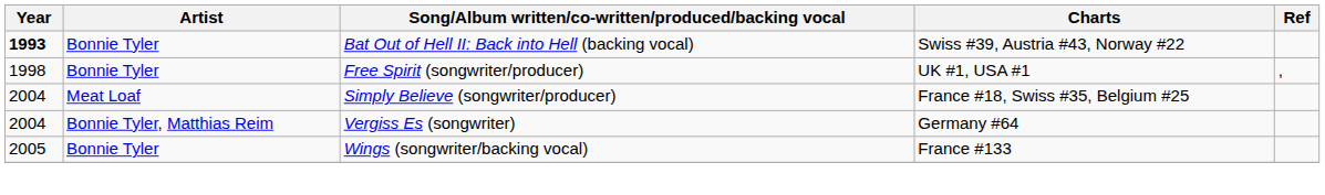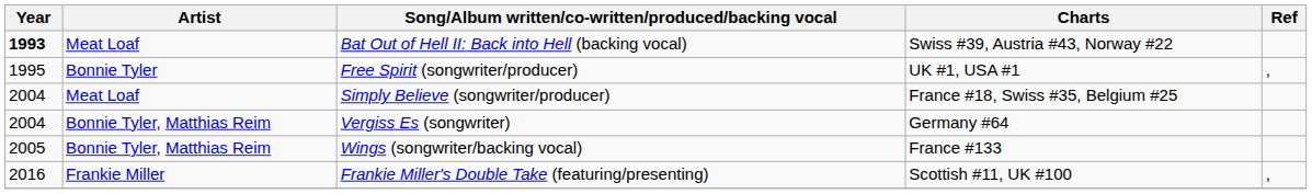 <table class="wikitable sortable" style="width:100%;">
 <tr style="text-align:center;">
 <th>Year</th>
 <th>Artist</th>
 <th>Song/Album written/co-written/produced/backing vocal</th>
 <th>Charts</th>
 <th>Ref</th>
 </tr>
 <tr>
 <td><strong>1993</strong></td>
-<td><a href='#'>Bonnie Tyler</a></td>
+<td><a href='#'>Meat Loaf</a></td>
 <td><em><a href='#'>Bat Out of Hell II: Back into Hell</a></em> (backing vocal)</td>
 <td>Swiss #39, Austria #43, Norway #22</td>
 <td></td>
 </tr>
 <tr>
-<td>1998</td>
+<td>1995</td>
 <td><a href='#'>Bonnie Tyler</a></td>
 <td><em><a href='#'>Free Spirit</a></em> (songwriter/producer)</td>
 <td>UK #1, USA #1</td>
 <td>,</td>
 </tr>
 <tr>
 <td>2004</td>
 <td><a href='#'>Meat Loaf</a></td>
 <td><em><a href='#'>Simply Believe</a></em> (songwriter/producer)</td>
 <td>France #18, Swiss #35, Belgium #25</td>
 <td></td>
 </tr>
 <tr>
 <td>2004</td>
 <td><a href='#'>Bonnie Tyler</a>, <a href='#'>Matthias Reim</a></td>
 <td><em><a href='#'>Vergiss Es</a></em> (songwriter)</td>
 <td>Germany #64</td>
 <td></td>
 </tr>
 <tr>
 <td>2005</td>
-<td><a href='#'>Bonnie Tyler</a></td>
+<td><a href='#'>Bonnie Tyler</a>, <a href='#'>Matthias Reim</a></td>
 <td><em><a href='#'>Wings</a></em> (songwriter/backing vocal)</td>
 <td>France #133</td>
 <td></td>
 </tr>
 <tr>
+<td>2016</td>
+<td><a href='#'>Frankie Miller</a></td>
+<td><em><a href='#'>Frankie Miller's Double Take</a></em> (featuring/presenting)</td>
+<td>Scottish #11, UK #100</td>
+<td>,</td>
+</tr>
+<tr>
 </tr>
 </table>
